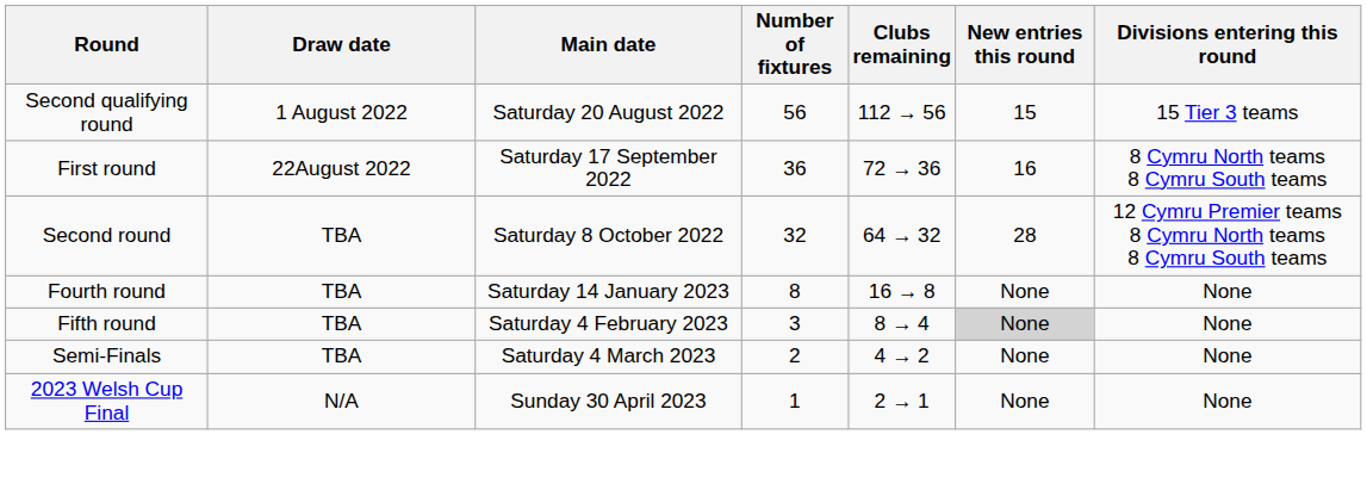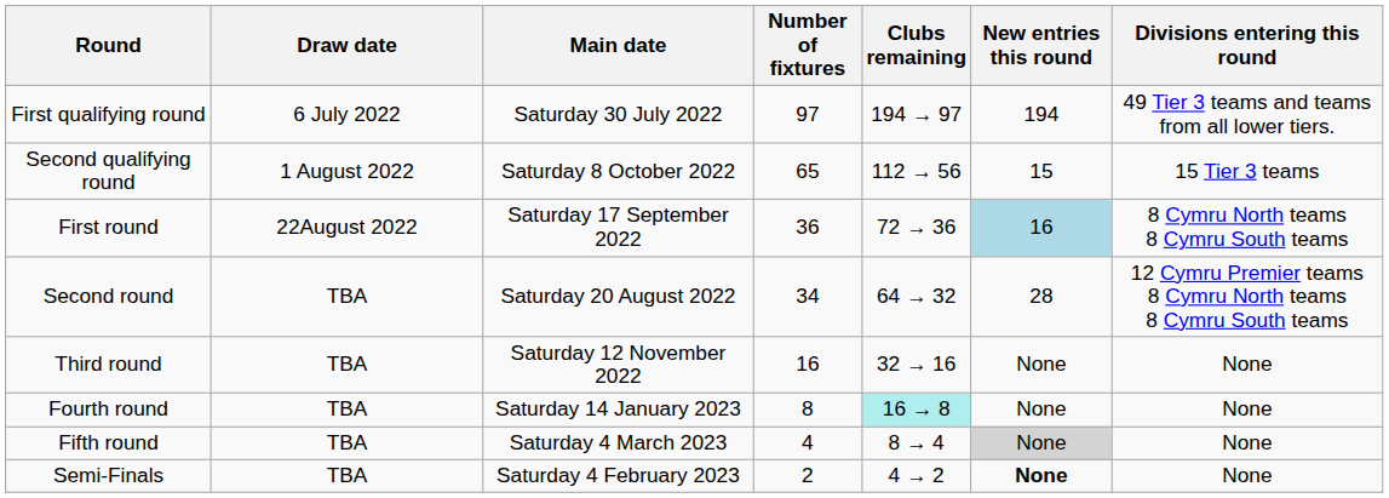 <table class="wikitable plainrowheaders" style="text-align:center">
 <tr>
 <th scope=col style="width:150px">Round</th>
 <th scope=col style="width:200px">Draw date</th>
 <th scope=col style="width:200px">Main date</th>
 <th scope=col style="width:75px">Number of fixtures</th>
 <th scope=col style="width:75px">Clubs remaining</th>
 <th scope=col style="width:100px">New entries this round</th>
 <th scope=col style="width:200px">Divisions entering this round</th>
 </tr>
 <tr>
+<td>First qualifying round</td>
+<td>6 July 2022</td>
+<td>Saturday 30 July 2022</td>
+<td>97</td>
+<td>194 → 97</td>
+<td>194</td>
+<td>49 <a href='#'>Tier 3</a> teams and teams from all lower tiers.</td>
+</tr>
+<tr>
 <td>Second qualifying round</td>
 <td>1 August 2022</td>
-<td>Saturday 20 August 2022</td>
-<td>56</td>
+<td>Saturday 8 October 2022</td>
+<td>65</td>
 <td>112 → 56</td>
 <td>15</td>
 <td>15 <a href='#'>Tier 3</a> teams</td>
 </tr>
 <tr>
 <td>First round</td>
 <td>22August 2022</td>
 <td>Saturday 17 September 2022</td>
 <td>36</td>
 <td>72 → 36</td>
-<td>16</td>
+<td style="background: lightblue;">16</td>
 <td>8 <a href='#'>Cymru North</a> teams<br>8 <a href='#'>Cymru South</a> teams</td>
 </tr>
 <tr>
 <td>Second round</td>
 <td>TBA</td>
-<td>Saturday 8 October 2022</td>
-<td>32</td>
+<td>Saturday 20 August 2022</td>
+<td>34</td>
 <td>64 → 32</td>
 <td>28</td>
 <td>12 <a href='#'>Cymru Premier</a> teams<br>8 <a href='#'>Cymru North</a> teams<br>8 <a href='#'>Cymru South</a> teams</td>
+</tr>
+<tr>
+<td>Third round</td>
+<td>TBA</td>
+<td>Saturday 12 November 2022</td>
+<td>16</td>
+<td>32 → 16</td>
+<td>None</td>
+<td>None</td>
 </tr>
 <tr>
 <td>Fourth round</td>
 <td>TBA</td>
 <td>Saturday 14 January 2023</td>
 <td>8</td>
-<td>16 → 8</td>
+<td style="background: paleturquoise;">16 → 8</td>
 <td>None</td>
 <td>None</td>
 </tr>
 <tr>
 <td>Fifth round</td>
 <td>TBA</td>
-<td>Saturday 4 February 2023</td>
-<td>3</td>
+<td>Saturday 4 March 2023</td>
+<td>4</td>
 <td>8 → 4</td>
 <td style="background: lightgrey;">None</td>
 <td>None</td>
 </tr>
 <tr>
 <td>Semi-Finals</td>
 <td>TBA</td>
-<td>Saturday 4 March 2023</td>
+<td>Saturday 4 February 2023</td>
 <td>2</td>
 <td>4 → 2</td>
-<td>None</td>
-<td>None</td>
-</tr>
-<tr>
-<td><a href='#'>2023 Welsh Cup Final</a></td>
-<td>N/A</td>
-<td>Sunday 30 April 2023</td>
-<td>1</td>
-<td>2 → 1</td>
-<td>None</td>
+<td><strong>None</strong></td>
 <td>None</td>
 </tr>
 </table>
